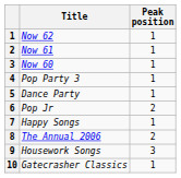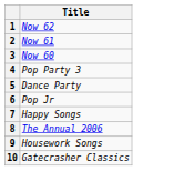 <table class="wikitable sortable plainrowheaders">
 <tr>
 <th scope=col></th>
 <th scope=col>Title</th>
-<th scope=col>Peak<br>position</th>
 </tr>
 <tr>
 <th scope=row style="text-align:center;">1</th>
 <td><em><a href='#'>Now 62</a></em></td>
-<td align="center">1</td>
 </tr>
 <tr>
 <th scope=row style="text-align:center;">2</th>
 <td><em><a href='#'>Now 61</a></em></td>
-<td align="center">1</td>
 </tr>
 <tr>
 <th scope=row style="text-align:center;">3</th>
 <td><em><a href='#'>Now 60</a></em></td>
-<td align="center">1</td>
 </tr>
 <tr>
 <th scope=row style="text-align:center;">4</th>
 <td><em>Pop Party 3</em></td>
-<td align="center">1</td>
 </tr>
 <tr>
 <th scope=row style="text-align:center;">5</th>
 <td><em>Dance Party</em></td>
-<td align="center">1</td>
 </tr>
 <tr>
 <th scope=row style="text-align:center;">6</th>
 <td><em>Pop Jr</em></td>
-<td align="center">2</td>
 </tr>
 <tr>
 <th scope=row style="text-align:center;">7</th>
 <td><em>Happy Songs</em></td>
-<td align="center">1</td>
 </tr>
 <tr>
 <th scope=row style="text-align:center;">8</th>
 <td><em><a href='#'>The Annual 2006</a></em></td>
-<td align="center">2</td>
 </tr>
 <tr>
 <th scope=row style="text-align:center;">9</th>
 <td><em>Housework Songs</em></td>
-<td align="center">3</td>
 </tr>
 <tr>
 <th scope=row style="text-align:center;">10</th>
 <td><em>Gatecrasher Classics</em></td>
-<td align="center">1</td>
 </tr>
 </table>
